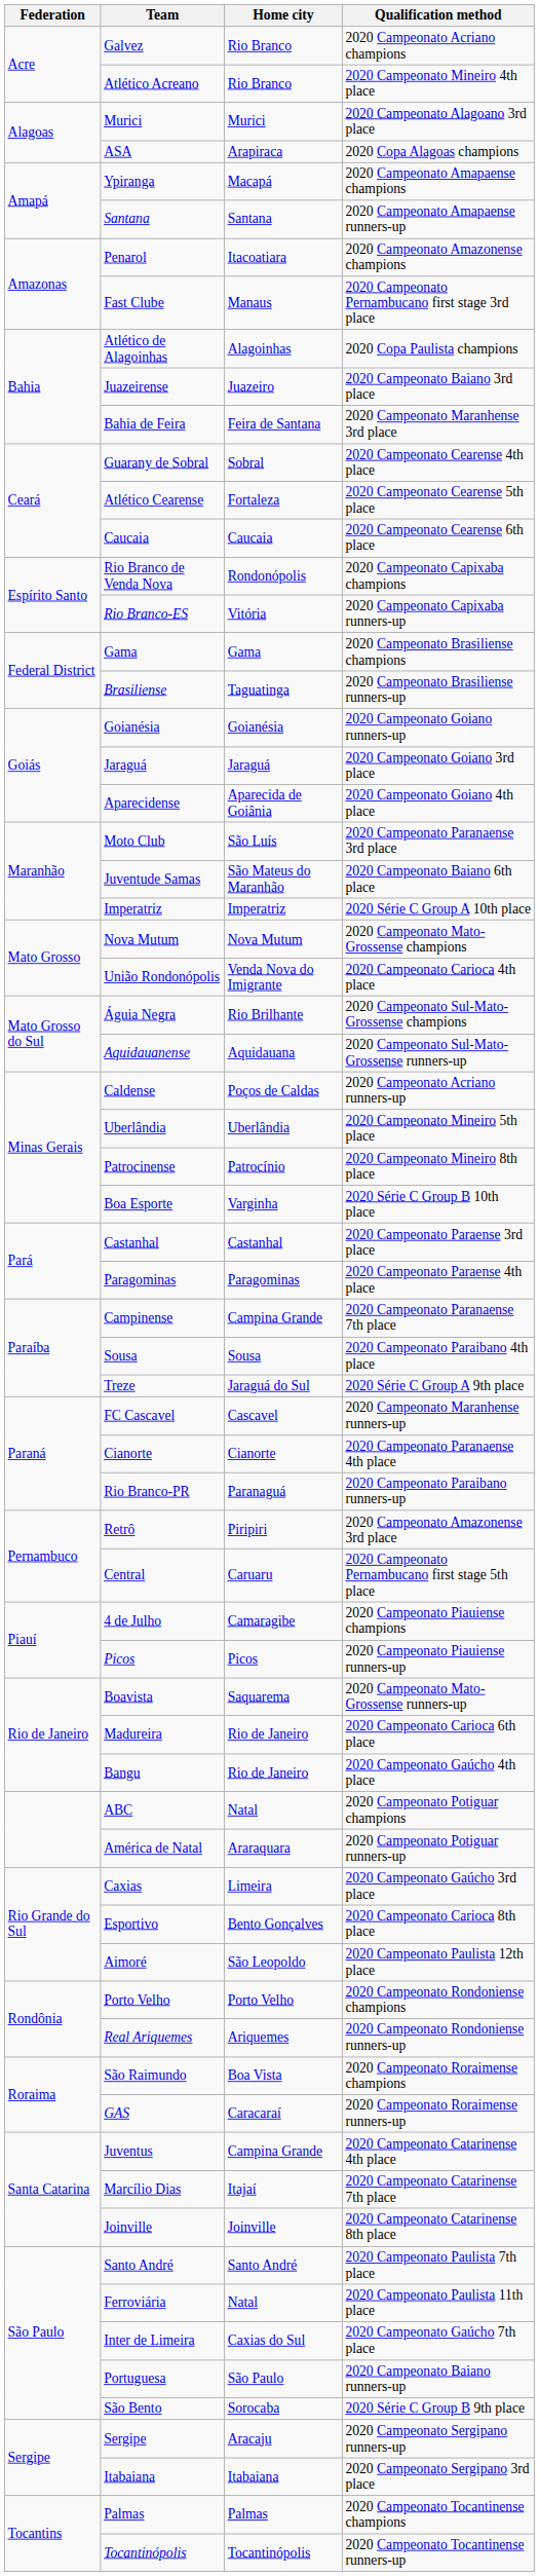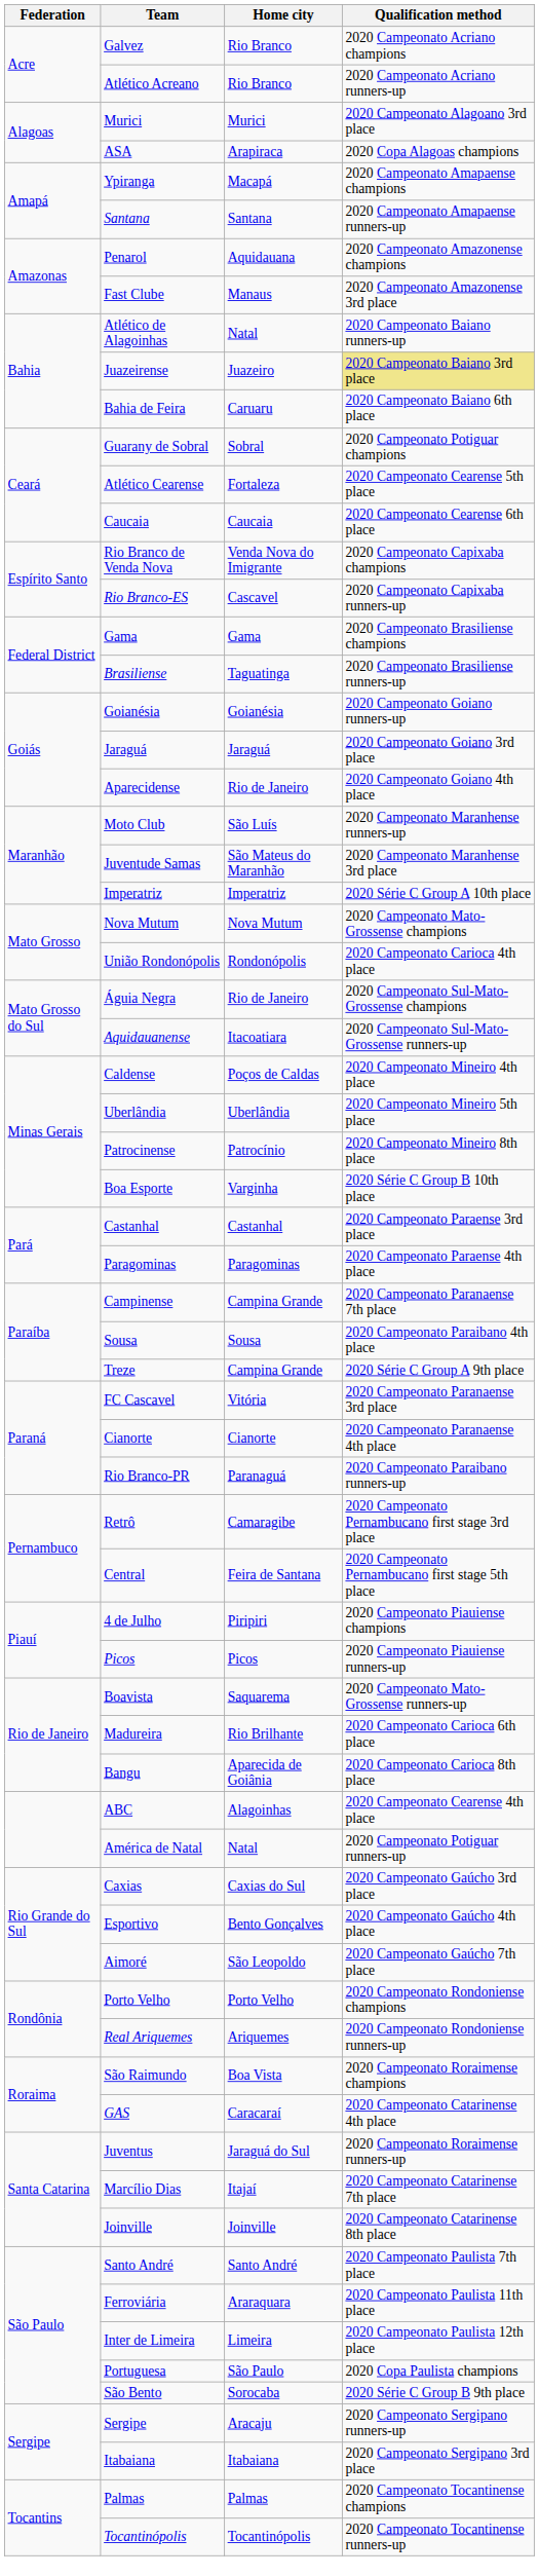 <table class="wikitable">
 <tr>
 <th>Federation</th>
 <th>Team</th>
 <th>Home city</th>
 <th>Qualification method</th>
 </tr>
 <tr>
 <td rowspan=2> <a href='#'>Acre</a></td>
 <td><a href='#'>Galvez</a></td>
 <td><a href='#'>Rio Branco</a></td>
 <td>2020 <a href='#'>Campeonato Acriano</a> champions</td>
 </tr>
 <tr>
 <td><a href='#'>Atlético Acreano</a></td>
 <td><a href='#'>Rio Branco</a></td>
-<td><a href='#'>2020 Campeonato Mineiro</a> 4th place</td>
+<td>2020 <a href='#'>Campeonato Acriano</a> runners-up</td>
 </tr>
 <tr>
 <td rowspan=2> <a href='#'>Alagoas</a></td>
 <td><a href='#'>Murici</a></td>
 <td><a href='#'>Murici</a></td>
 <td><a href='#'>2020 Campeonato Alagoano</a> 3rd place</td>
 </tr>
 <tr>
 <td><a href='#'>ASA</a></td>
 <td><a href='#'>Arapiraca</a></td>
 <td>2020 <a href='#'>Copa Alagoas</a> champions</td>
 </tr>
 <tr>
 <td rowspan=2> <a href='#'>Amapá</a></td>
 <td><a href='#'>Ypiranga</a></td>
 <td><a href='#'>Macapá</a></td>
 <td>2020 <a href='#'>Campeonato Amapaense</a> champions</td>
 </tr>
 <tr>
 <td><em><a href='#'>Santana</a></em></td>
 <td><a href='#'>Santana</a></td>
 <td>2020 <a href='#'>Campeonato Amapaense</a> runners-up</td>
 </tr>
 <tr>
 <td rowspan=2> <a href='#'>Amazonas</a></td>
 <td><a href='#'>Penarol</a></td>
-<td><a href='#'>Itacoatiara</a></td>
+<td><a href='#'>Aquidauana</a></td>
 <td>2020 <a href='#'>Campeonato Amazonense</a> champions</td>
 </tr>
 <tr>
 <td><a href='#'>Fast Clube</a></td>
 <td><a href='#'>Manaus</a></td>
-<td><a href='#'>2020 Campeonato Pernambucano</a> first stage 3rd place</td>
+<td>2020 <a href='#'>Campeonato Amazonense</a> 3rd place</td>
 </tr>
 <tr>
 <td rowspan=3> <a href='#'>Bahia</a></td>
 <td><a href='#'>Atlético de Alagoinhas</a></td>
-<td><a href='#'>Alagoinhas</a></td>
-<td>2020 <a href='#'>Copa Paulista</a> champions</td>
+<td><a href='#'>Natal</a></td>
+<td><a href='#'>2020 Campeonato Baiano</a> runners-up</td>
 </tr>
 <tr>
 <td><a href='#'>Juazeirense</a></td>
 <td><a href='#'>Juazeiro</a></td>
-<td><a href='#'>2020 Campeonato Baiano</a> 3rd place</td>
+<td style="background: khaki;"><a href='#'>2020 Campeonato Baiano</a> 3rd place</td>
 </tr>
 <tr>
 <td><a href='#'>Bahia de Feira</a></td>
-<td><a href='#'>Feira de Santana</a></td>
-<td>2020 <a href='#'>Campeonato Maranhense</a> 3rd place</td>
+<td><a href='#'>Caruaru</a></td>
+<td><a href='#'>2020 Campeonato Baiano</a> 6th place</td>
 </tr>
 <tr>
 <td rowspan=3> <a href='#'>Ceará</a></td>
 <td><a href='#'>Guarany de Sobral</a></td>
 <td><a href='#'>Sobral</a></td>
-<td><a href='#'>2020 Campeonato Cearense</a> 4th place</td>
+<td>2020 <a href='#'>Campeonato Potiguar</a> champions</td>
 </tr>
 <tr>
 <td><a href='#'>Atlético Cearense</a></td>
 <td><a href='#'>Fortaleza</a></td>
 <td><a href='#'>2020 Campeonato Cearense</a> 5th place</td>
 </tr>
 <tr>
 <td><a href='#'>Caucaia</a></td>
 <td><a href='#'>Caucaia</a></td>
 <td><a href='#'>2020 Campeonato Cearense</a> 6th place</td>
 </tr>
 <tr>
 <td rowspan=2> <a href='#'>Espírito Santo</a></td>
 <td><a href='#'>Rio Branco de Venda Nova</a></td>
-<td><a href='#'>Rondonópolis</a></td>
+<td><a href='#'>Venda Nova do Imigrante</a></td>
 <td>2020 <a href='#'>Campeonato Capixaba</a> champions</td>
 </tr>
 <tr>
 <td><em><a href='#'>Rio Branco-ES</a></em></td>
-<td><a href='#'>Vitória</a></td>
+<td><a href='#'>Cascavel</a></td>
 <td>2020 <a href='#'>Campeonato Capixaba</a> runners-up</td>
 </tr>
 <tr>
 <td rowspan=2> <a href='#'>Federal District</a></td>
 <td><a href='#'>Gama</a></td>
 <td><a href='#'>Gama</a></td>
 <td>2020 <a href='#'>Campeonato Brasiliense</a> champions</td>
 </tr>
 <tr>
 <td><em><a href='#'>Brasiliense</a></em></td>
 <td><a href='#'>Taguatinga</a></td>
 <td>2020 <a href='#'>Campeonato Brasiliense</a> runners-up</td>
 </tr>
 <tr>
 <td rowspan=3> <a href='#'>Goiás</a></td>
 <td><a href='#'>Goianésia</a></td>
 <td><a href='#'>Goianésia</a></td>
 <td><a href='#'>2020 Campeonato Goiano</a> runners-up</td>
 </tr>
 <tr>
 <td><a href='#'>Jaraguá</a></td>
 <td><a href='#'>Jaraguá</a></td>
 <td><a href='#'>2020 Campeonato Goiano</a> 3rd place</td>
 </tr>
 <tr>
 <td><a href='#'>Aparecidense</a></td>
-<td><a href='#'>Aparecida de Goiânia</a></td>
+<td><a href='#'>Rio de Janeiro</a></td>
 <td><a href='#'>2020 Campeonato Goiano</a> 4th place</td>
 </tr>
 <tr>
 <td rowspan=3> <a href='#'>Maranhão</a></td>
 <td><a href='#'>Moto Club</a></td>
 <td><a href='#'>São Luís</a></td>
-<td><a href='#'>2020 Campeonato Paranaense</a> 3rd place</td>
+<td>2020 <a href='#'>Campeonato Maranhense</a> runners-up</td>
 </tr>
 <tr>
 <td><a href='#'>Juventude Samas</a></td>
 <td><a href='#'>São Mateus do Maranhão</a></td>
-<td><a href='#'>2020 Campeonato Baiano</a> 6th place</td>
+<td>2020 <a href='#'>Campeonato Maranhense</a> 3rd place</td>
 </tr>
 <tr>
 <td><a href='#'>Imperatriz</a></td>
 <td><a href='#'>Imperatriz</a></td>
 <td><a href='#'>2020 Série C Group A</a> 10th place</td>
 </tr>
 <tr>
 <td rowspan=2> <a href='#'>Mato Grosso</a></td>
 <td><a href='#'>Nova Mutum</a></td>
 <td><a href='#'>Nova Mutum</a></td>
 <td>2020 <a href='#'>Campeonato Mato-Grossense</a> champions</td>
 </tr>
 <tr>
 <td><a href='#'>União Rondonópolis</a></td>
-<td><a href='#'>Venda Nova do Imigrante</a></td>
+<td><a href='#'>Rondonópolis</a></td>
 <td><a href='#'>2020 Campeonato Carioca</a> 4th place</td>
 </tr>
 <tr>
 <td rowspan=2> <a href='#'>Mato Grosso do Sul</a></td>
 <td><a href='#'>Águia Negra</a></td>
-<td><a href='#'>Rio Brilhante</a></td>
+<td><a href='#'>Rio de Janeiro</a></td>
 <td>2020 <a href='#'>Campeonato Sul-Mato-Grossense</a> champions</td>
 </tr>
 <tr>
 <td><em><a href='#'>Aquidauanense</a></em></td>
-<td><a href='#'>Aquidauana</a></td>
+<td><a href='#'>Itacoatiara</a></td>
 <td>2020 <a href='#'>Campeonato Sul-Mato-Grossense</a> runners-up</td>
 </tr>
 <tr>
 <td rowspan=4> <a href='#'>Minas Gerais</a></td>
 <td><a href='#'>Caldense</a></td>
 <td><a href='#'>Poços de Caldas</a></td>
-<td>2020 <a href='#'>Campeonato Acriano</a> runners-up</td>
+<td><a href='#'>2020 Campeonato Mineiro</a> 4th place</td>
 </tr>
 <tr>
 <td><a href='#'>Uberlândia</a></td>
 <td><a href='#'>Uberlândia</a></td>
 <td><a href='#'>2020 Campeonato Mineiro</a> 5th place</td>
 </tr>
 <tr>
 <td><a href='#'>Patrocinense</a></td>
 <td><a href='#'>Patrocínio</a></td>
 <td><a href='#'>2020 Campeonato Mineiro</a> 8th place</td>
 </tr>
 <tr>
 <td><a href='#'>Boa Esporte</a></td>
 <td><a href='#'>Varginha</a></td>
 <td><a href='#'>2020 Série C Group B</a> 10th place</td>
 </tr>
 <tr>
 <td rowspan=2> <a href='#'>Pará</a></td>
 <td><a href='#'>Castanhal</a></td>
 <td><a href='#'>Castanhal</a></td>
 <td><a href='#'>2020 Campeonato Paraense</a> 3rd place</td>
 </tr>
 <tr>
 <td><a href='#'>Paragominas</a></td>
 <td><a href='#'>Paragominas</a></td>
 <td><a href='#'>2020 Campeonato Paraense</a> 4th place</td>
 </tr>
 <tr>
 <td rowspan=3> <a href='#'>Paraíba</a></td>
 <td><a href='#'>Campinense</a></td>
 <td><a href='#'>Campina Grande</a></td>
 <td><a href='#'>2020 Campeonato Paranaense</a> 7th place</td>
 </tr>
 <tr>
 <td><a href='#'>Sousa</a></td>
 <td><a href='#'>Sousa</a></td>
 <td><a href='#'>2020 Campeonato Paraibano</a> 4th place</td>
 </tr>
 <tr>
 <td><a href='#'>Treze</a></td>
-<td><a href='#'>Jaraguá do Sul</a></td>
+<td><a href='#'>Campina Grande</a></td>
 <td><a href='#'>2020 Série C Group A</a> 9th place</td>
 </tr>
 <tr>
 <td rowspan=3> <a href='#'>Paraná</a></td>
 <td><a href='#'>FC Cascavel</a></td>
-<td><a href='#'>Cascavel</a></td>
-<td>2020 <a href='#'>Campeonato Maranhense</a> runners-up</td>
+<td><a href='#'>Vitória</a></td>
+<td><a href='#'>2020 Campeonato Paranaense</a> 3rd place</td>
 </tr>
 <tr>
 <td><a href='#'>Cianorte</a></td>
 <td><a href='#'>Cianorte</a></td>
 <td><a href='#'>2020 Campeonato Paranaense</a> 4th place</td>
 </tr>
 <tr>
 <td><a href='#'>Rio Branco-PR</a></td>
 <td><a href='#'>Paranaguá</a></td>
 <td><a href='#'>2020 Campeonato Paraibano</a> runners-up</td>
 </tr>
 <tr>
 <td rowspan=2> <a href='#'>Pernambuco</a></td>
 <td><a href='#'>Retrô</a></td>
-<td><a href='#'>Piripiri</a></td>
-<td>2020 <a href='#'>Campeonato Amazonense</a> 3rd place</td>
+<td><a href='#'>Camaragibe</a></td>
+<td><a href='#'>2020 Campeonato Pernambucano</a> first stage 3rd place</td>
 </tr>
 <tr>
 <td><a href='#'>Central</a></td>
-<td><a href='#'>Caruaru</a></td>
+<td><a href='#'>Feira de Santana</a></td>
 <td><a href='#'>2020 Campeonato Pernambucano</a> first stage 5th place</td>
 </tr>
 <tr>
 <td rowspan=2> <a href='#'>Piauí</a></td>
 <td><a href='#'>4 de Julho</a></td>
-<td><a href='#'>Camaragibe</a></td>
+<td><a href='#'>Piripiri</a></td>
 <td>2020 <a href='#'>Campeonato Piauiense</a> champions</td>
 </tr>
 <tr>
 <td><em><a href='#'>Picos</a></em></td>
 <td><a href='#'>Picos</a></td>
 <td>2020 <a href='#'>Campeonato Piauiense</a> runners-up</td>
 </tr>
 <tr>
 <td rowspan=3> <a href='#'>Rio de Janeiro</a></td>
 <td><a href='#'>Boavista</a></td>
 <td><a href='#'>Saquarema</a></td>
 <td>2020 <a href='#'>Campeonato Mato-Grossense</a> runners-up</td>
 </tr>
 <tr>
 <td><a href='#'>Madureira</a></td>
-<td><a href='#'>Rio de Janeiro</a></td>
+<td><a href='#'>Rio Brilhante</a></td>
 <td><a href='#'>2020 Campeonato Carioca</a> 6th place</td>
 </tr>
 <tr>
 <td><a href='#'>Bangu</a></td>
-<td><a href='#'>Rio de Janeiro</a></td>
-<td><a href='#'>2020 Campeonato Gaúcho</a> 4th place</td>
+<td><a href='#'>Aparecida de Goiânia</a></td>
+<td><a href='#'>2020 Campeonato Carioca</a> 8th place</td>
 </tr>
 <tr>
 <td rowspan=2></td>
 <td><a href='#'>ABC</a></td>
-<td><a href='#'>Natal</a></td>
-<td>2020 <a href='#'>Campeonato Potiguar</a> champions</td>
+<td><a href='#'>Alagoinhas</a></td>
+<td><a href='#'>2020 Campeonato Cearense</a> 4th place</td>
 </tr>
 <tr>
 <td><a href='#'>América de Natal</a></td>
-<td><a href='#'>Araraquara</a></td>
+<td><a href='#'>Natal</a></td>
 <td>2020 <a href='#'>Campeonato Potiguar</a> runners-up</td>
 </tr>
 <tr>
 <td rowspan=3> <a href='#'>Rio Grande do Sul</a></td>
 <td><a href='#'>Caxias</a></td>
-<td><a href='#'>Limeira</a></td>
+<td><a href='#'>Caxias do Sul</a></td>
 <td><a href='#'>2020 Campeonato Gaúcho</a> 3rd place</td>
 </tr>
 <tr>
 <td><a href='#'>Esportivo</a></td>
 <td><a href='#'>Bento Gonçalves</a></td>
-<td><a href='#'>2020 Campeonato Carioca</a> 8th place</td>
+<td><a href='#'>2020 Campeonato Gaúcho</a> 4th place</td>
 </tr>
 <tr>
 <td><a href='#'>Aimoré</a></td>
 <td><a href='#'>São Leopoldo</a></td>
-<td><a href='#'>2020 Campeonato Paulista</a> 12th place</td>
+<td><a href='#'>2020 Campeonato Gaúcho</a> 7th place</td>
 </tr>
 <tr>
 <td rowspan=2> <a href='#'>Rondônia</a></td>
 <td><a href='#'>Porto Velho</a></td>
 <td><a href='#'>Porto Velho</a></td>
 <td><a href='#'>2020 Campeonato Rondoniense</a> champions</td>
 </tr>
 <tr>
 <td><em><a href='#'>Real Ariquemes</a></em></td>
 <td><a href='#'>Ariquemes</a></td>
 <td><a href='#'>2020 Campeonato Rondoniense</a> runners-up</td>
 </tr>
 <tr>
 <td rowspan=2> <a href='#'>Roraima</a></td>
 <td><a href='#'>São Raimundo</a></td>
 <td><a href='#'>Boa Vista</a></td>
 <td>2020 <a href='#'>Campeonato Roraimense</a> champions</td>
 </tr>
 <tr>
 <td><em><a href='#'>GAS</a></em></td>
 <td><a href='#'>Caracaraí</a></td>
-<td>2020 <a href='#'>Campeonato Roraimense</a> runners-up</td>
+<td><a href='#'>2020 Campeonato Catarinense</a> 4th place</td>
 </tr>
 <tr>
 <td rowspan=3> <a href='#'>Santa Catarina</a></td>
 <td><a href='#'>Juventus</a></td>
-<td><a href='#'>Campina Grande</a></td>
-<td><a href='#'>2020 Campeonato Catarinense</a> 4th place</td>
+<td><a href='#'>Jaraguá do Sul</a></td>
+<td>2020 <a href='#'>Campeonato Roraimense</a> runners-up</td>
 </tr>
 <tr>
 <td><a href='#'>Marcílio Dias</a></td>
 <td><a href='#'>Itajaí</a></td>
 <td><a href='#'>2020 Campeonato Catarinense</a> 7th place</td>
 </tr>
 <tr>
 <td><a href='#'>Joinville</a></td>
 <td><a href='#'>Joinville</a></td>
 <td><a href='#'>2020 Campeonato Catarinense</a> 8th place</td>
 </tr>
 <tr>
 <td rowspan=5> <a href='#'>São Paulo</a></td>
 <td><a href='#'>Santo André</a></td>
 <td><a href='#'>Santo André</a></td>
 <td><a href='#'>2020 Campeonato Paulista</a> 7th place</td>
 </tr>
 <tr>
 <td><a href='#'>Ferroviária</a></td>
-<td><a href='#'>Natal</a></td>
+<td><a href='#'>Araraquara</a></td>
 <td><a href='#'>2020 Campeonato Paulista</a> 11th place</td>
 </tr>
 <tr>
 <td><a href='#'>Inter de Limeira</a></td>
-<td><a href='#'>Caxias do Sul</a></td>
-<td><a href='#'>2020 Campeonato Gaúcho</a> 7th place</td>
+<td><a href='#'>Limeira</a></td>
+<td><a href='#'>2020 Campeonato Paulista</a> 12th place</td>
 </tr>
 <tr>
 <td><a href='#'>Portuguesa</a></td>
 <td><a href='#'>São Paulo</a></td>
-<td><a href='#'>2020 Campeonato Baiano</a> runners-up</td>
+<td>2020 <a href='#'>Copa Paulista</a> champions</td>
 </tr>
 <tr>
 <td><a href='#'>São Bento</a></td>
 <td><a href='#'>Sorocaba</a></td>
 <td><a href='#'>2020 Série C Group B</a> 9th place</td>
 </tr>
 <tr>
 <td rowspan=2> <a href='#'>Sergipe</a></td>
 <td><a href='#'>Sergipe</a></td>
 <td><a href='#'>Aracaju</a></td>
 <td>2020 <a href='#'>Campeonato Sergipano</a> runners-up</td>
 </tr>
 <tr>
 <td><a href='#'>Itabaiana</a></td>
 <td><a href='#'>Itabaiana</a></td>
 <td>2020 <a href='#'>Campeonato Sergipano</a> 3rd place</td>
 </tr>
 <tr>
 <td rowspan=2> <a href='#'>Tocantins</a></td>
 <td><a href='#'>Palmas</a></td>
 <td><a href='#'>Palmas</a></td>
 <td>2020 <a href='#'>Campeonato Tocantinense</a> champions</td>
 </tr>
 <tr>
 <td><em><a href='#'>Tocantinópolis</a></em></td>
 <td><a href='#'>Tocantinópolis</a></td>
 <td>2020 <a href='#'>Campeonato Tocantinense</a> runners-up</td>
 </tr>
 </table>
